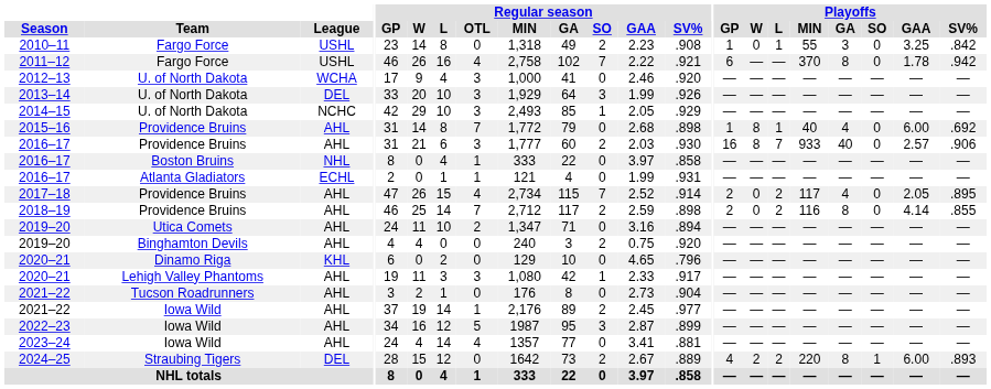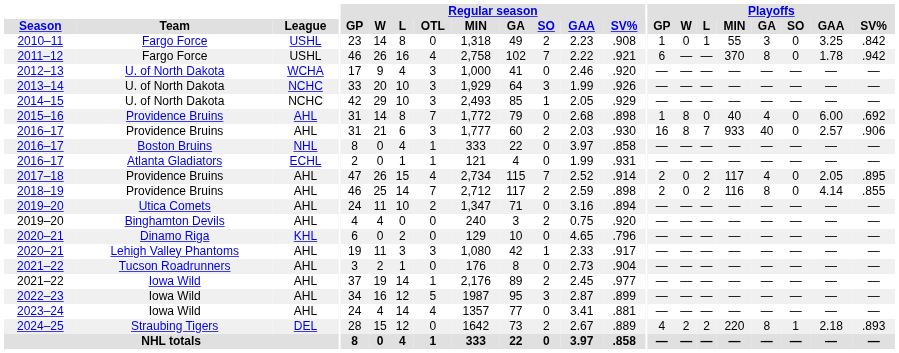 <table border="0" cellpadding="1" cellspacing="0" style="text-align:center; width:75%;">
 <tr bgcolor="#e0e0e0">
 <th colspan="3" bgcolor="#ffffff"></th>
 <th rowspan="99" bgcolor="#ffffff"></th>
 <th colspan="9" bgcolor="#e0e0e0"><a href='#'>Regular season</a></th>
 <th rowspan="99" bgcolor="#ffffff"></th>
 <th colspan="8" bgcolor="#e0e0e0"><a href='#'>Playoffs</a></th>
 </tr>
 <tr bgcolor="#e0e0e0">
 <th><a href='#'>Season</a></th>
 <th>Team</th>
 <th>League</th>
 <th>GP</th>
 <th>W</th>
 <th>L</th>
 <th>OTL</th>
 <th>MIN</th>
 <th>GA</th>
 <th><a href='#'>SO</a></th>
 <th><a href='#'>GAA</a></th>
 <th><a href='#'>SV%</a></th>
 <th>GP</th>
 <th>W</th>
 <th>L</th>
 <th>MIN</th>
 <th>GA</th>
 <th>SO</th>
 <th>GAA</th>
 <th>SV%</th>
 </tr>
 <tr>
 <td><a href='#'>2010–11</a></td>
 <td><a href='#'>Fargo Force</a></td>
 <td><a href='#'>USHL</a></td>
 <td>23</td>
 <td>14</td>
 <td>8</td>
 <td>0</td>
 <td>1,318</td>
 <td>49</td>
 <td>2</td>
 <td>2.23</td>
 <td>.908</td>
 <td>1</td>
 <td>0</td>
 <td>1</td>
 <td>55</td>
 <td>3</td>
 <td>0</td>
 <td>3.25</td>
 <td>.842</td>
 </tr>
 <tr bgcolor="#f0f0f0">
 <td><a href='#'>2011–12</a></td>
 <td>Fargo Force</td>
 <td>USHL</td>
 <td>46</td>
 <td>26</td>
 <td>16</td>
 <td>4</td>
 <td>2,758</td>
 <td>102</td>
 <td>7</td>
 <td>2.22</td>
 <td>.921</td>
 <td>6</td>
 <td>—</td>
 <td>—</td>
 <td>370</td>
 <td>8</td>
 <td>0</td>
 <td>1.78</td>
 <td>.942</td>
 </tr>
 <tr>
 <td><a href='#'>2012–13</a></td>
 <td><a href='#'>U. of North Dakota</a></td>
 <td><a href='#'>WCHA</a></td>
 <td>17</td>
 <td>9</td>
 <td>4</td>
 <td>3</td>
 <td>1,000</td>
 <td>41</td>
 <td>0</td>
 <td>2.46</td>
 <td>.920</td>
 <td>—</td>
 <td>—</td>
 <td>—</td>
 <td>—</td>
 <td>—</td>
 <td>—</td>
 <td>—</td>
 <td>—</td>
 </tr>
 <tr bgcolor="#f0f0f0">
 <td><a href='#'>2013–14</a></td>
 <td>U. of North Dakota</td>
-<td><a href='#'>DEL</a></td>
+<td><a href='#'>NCHC</a></td>
 <td>33</td>
 <td>20</td>
 <td>10</td>
 <td>3</td>
 <td>1,929</td>
 <td>64</td>
 <td>3</td>
 <td>1.99</td>
 <td>.926</td>
 <td>—</td>
 <td>—</td>
 <td>—</td>
 <td>—</td>
 <td>—</td>
 <td>—</td>
 <td>—</td>
 <td>—</td>
 </tr>
 <tr>
 <td><a href='#'>2014–15</a></td>
 <td>U. of North Dakota</td>
 <td>NCHC</td>
 <td>42</td>
 <td>29</td>
 <td>10</td>
 <td>3</td>
 <td>2,493</td>
 <td>85</td>
 <td>1</td>
 <td>2.05</td>
 <td>.929</td>
 <td>—</td>
 <td>—</td>
 <td>—</td>
 <td>—</td>
 <td>—</td>
 <td>—</td>
 <td>—</td>
 <td>—</td>
 </tr>
 <tr bgcolor="#f0f0f0">
 <td><a href='#'>2015–16</a></td>
 <td><a href='#'>Providence Bruins</a></td>
 <td><a href='#'>AHL</a></td>
 <td>31</td>
 <td>14</td>
 <td>8</td>
 <td>7</td>
 <td>1,772</td>
 <td>79</td>
 <td>0</td>
 <td>2.68</td>
 <td>.898</td>
 <td>1</td>
 <td>8</td>
-<td>1</td>
+<td>0</td>
 <td>40</td>
 <td>4</td>
 <td>0</td>
 <td>6.00</td>
 <td>.692</td>
 </tr>
 <tr>
 <td><a href='#'>2016–17</a></td>
 <td>Providence Bruins</td>
 <td>AHL</td>
 <td>31</td>
 <td>21</td>
 <td>6</td>
 <td>3</td>
 <td>1,777</td>
 <td>60</td>
 <td>2</td>
 <td>2.03</td>
 <td>.930</td>
 <td>16</td>
 <td>8</td>
 <td>7</td>
 <td>933</td>
 <td>40</td>
 <td>0</td>
 <td>2.57</td>
 <td>.906</td>
 </tr>
 <tr bgcolor="#f0f0f0">
 <td><a href='#'>2016–17</a></td>
 <td><a href='#'>Boston Bruins</a></td>
 <td><a href='#'>NHL</a></td>
 <td>8</td>
 <td>0</td>
 <td>4</td>
 <td>1</td>
 <td>333</td>
 <td>22</td>
 <td>0</td>
 <td>3.97</td>
 <td>.858</td>
 <td>—</td>
 <td>—</td>
 <td>—</td>
 <td>—</td>
 <td>—</td>
 <td>—</td>
 <td>—</td>
 <td>—</td>
 </tr>
 <tr>
 <td><a href='#'>2016–17</a></td>
 <td><a href='#'>Atlanta Gladiators</a></td>
 <td><a href='#'>ECHL</a></td>
 <td>2</td>
 <td>0</td>
 <td>1</td>
 <td>1</td>
 <td>121</td>
 <td>4</td>
 <td>0</td>
 <td>1.99</td>
 <td>.931</td>
 <td>—</td>
 <td>—</td>
 <td>—</td>
 <td>—</td>
 <td>—</td>
 <td>—</td>
 <td>—</td>
 <td>—</td>
 </tr>
 <tr bgcolor="#f0f0f0">
 <td><a href='#'>2017–18</a></td>
 <td>Providence Bruins</td>
 <td>AHL</td>
 <td>47</td>
 <td>26</td>
 <td>15</td>
 <td>4</td>
 <td>2,734</td>
 <td>115</td>
 <td>7</td>
 <td>2.52</td>
 <td>.914</td>
 <td>2</td>
 <td>0</td>
 <td>2</td>
 <td>117</td>
 <td>4</td>
 <td>0</td>
 <td>2.05</td>
 <td>.895</td>
 </tr>
 <tr>
 <td><a href='#'>2018–19</a></td>
 <td>Providence Bruins</td>
 <td>AHL</td>
 <td>46</td>
 <td>25</td>
 <td>14</td>
 <td>7</td>
 <td>2,712</td>
 <td>117</td>
 <td>2</td>
 <td>2.59</td>
 <td>.898</td>
 <td>2</td>
 <td>0</td>
 <td>2</td>
 <td>116</td>
 <td>8</td>
 <td>0</td>
 <td>4.14</td>
 <td>.855</td>
 </tr>
 <tr bgcolor="#f0f0f0">
 <td><a href='#'>2019–20</a></td>
 <td><a href='#'>Utica Comets</a></td>
 <td>AHL</td>
 <td>24</td>
 <td>11</td>
 <td>10</td>
 <td>2</td>
 <td>1,347</td>
 <td>71</td>
 <td>0</td>
 <td>3.16</td>
 <td>.894</td>
 <td>—</td>
 <td>—</td>
 <td>—</td>
 <td>—</td>
 <td>—</td>
 <td>—</td>
 <td>—</td>
 <td>—</td>
 </tr>
 <tr>
 <td>2019–20</td>
 <td><a href='#'>Binghamton Devils</a></td>
 <td>AHL</td>
 <td>4</td>
 <td>4</td>
 <td>0</td>
 <td>0</td>
 <td>240</td>
 <td>3</td>
 <td>2</td>
 <td>0.75</td>
 <td>.920</td>
 <td>—</td>
 <td>—</td>
 <td>—</td>
 <td>—</td>
 <td>—</td>
 <td>—</td>
 <td>—</td>
 <td>—</td>
 </tr>
 <tr bgcolor="#f0f0f0">
 <td><a href='#'>2020–21</a></td>
 <td><a href='#'>Dinamo Riga</a></td>
 <td><a href='#'>KHL</a></td>
 <td>6</td>
 <td>0</td>
 <td>2</td>
 <td>0</td>
 <td>129</td>
 <td>10</td>
 <td>0</td>
 <td>4.65</td>
 <td>.796</td>
 <td>—</td>
 <td>—</td>
 <td>—</td>
 <td>—</td>
 <td>—</td>
 <td>—</td>
 <td>—</td>
 <td>—</td>
 </tr>
 <tr>
 <td><a href='#'>2020–21</a></td>
 <td><a href='#'>Lehigh Valley Phantoms</a></td>
 <td>AHL</td>
 <td>19</td>
 <td>11</td>
 <td>3</td>
 <td>3</td>
 <td>1,080</td>
 <td>42</td>
 <td>1</td>
 <td>2.33</td>
 <td>.917</td>
 <td>—</td>
 <td>—</td>
 <td>—</td>
 <td>—</td>
 <td>—</td>
 <td>—</td>
 <td>—</td>
 <td>—</td>
 </tr>
 <tr bgcolor="#f0f0f0">
 <td><a href='#'>2021–22</a></td>
 <td><a href='#'>Tucson Roadrunners</a></td>
 <td>AHL</td>
 <td>3</td>
 <td>2</td>
 <td>1</td>
 <td>0</td>
 <td>176</td>
 <td>8</td>
 <td>0</td>
 <td>2.73</td>
 <td>.904</td>
 <td>—</td>
 <td>—</td>
 <td>—</td>
 <td>—</td>
 <td>—</td>
 <td>—</td>
 <td>—</td>
 <td>—</td>
 </tr>
 <tr>
 <td>2021–22</td>
 <td><a href='#'>Iowa Wild</a></td>
 <td>AHL</td>
 <td>37</td>
 <td>19</td>
 <td>14</td>
 <td>1</td>
 <td>2,176</td>
 <td>89</td>
 <td>2</td>
 <td>2.45</td>
 <td>.977</td>
 <td>—</td>
 <td>—</td>
 <td>—</td>
 <td>—</td>
 <td>—</td>
 <td>—</td>
 <td>—</td>
 <td>—</td>
 </tr>
 <tr bgcolor="#f0f0f0">
 <td><a href='#'>2022–23</a></td>
 <td>Iowa Wild</td>
 <td>AHL</td>
 <td>34</td>
 <td>16</td>
 <td>12</td>
 <td>5</td>
 <td>1987</td>
 <td>95</td>
 <td>3</td>
 <td>2.87</td>
 <td>.899</td>
 <td>—</td>
 <td>—</td>
 <td>—</td>
 <td>—</td>
 <td>—</td>
 <td>—</td>
 <td>—</td>
 <td>—</td>
 </tr>
 <tr>
 <td><a href='#'>2023–24</a></td>
 <td>Iowa Wild</td>
 <td>AHL</td>
 <td>24</td>
 <td>4</td>
 <td>14</td>
 <td>4</td>
 <td>1357</td>
 <td>77</td>
 <td>0</td>
 <td>3.41</td>
 <td>.881</td>
 <td>—</td>
 <td>—</td>
 <td>—</td>
 <td>—</td>
 <td>—</td>
 <td>—</td>
 <td>—</td>
 <td>—</td>
 </tr>
 <tr bgcolor="#f0f0f0">
 <td><a href='#'>2024–25</a></td>
 <td><a href='#'>Straubing Tigers</a></td>
 <td><a href='#'>DEL</a></td>
 <td>28</td>
 <td>15</td>
 <td>12</td>
 <td>0</td>
 <td>1642</td>
 <td>73</td>
 <td>2</td>
 <td>2.67</td>
 <td>.889</td>
 <td>4</td>
 <td>2</td>
 <td>2</td>
 <td>220</td>
 <td>8</td>
 <td>1</td>
-<td>6.00</td>
+<td>2.18</td>
 <td>.893</td>
 </tr>
 <tr bgcolor="#e0e0e0">
 <th colspan="3">NHL totals</th>
 <th>8</th>
 <th>0</th>
 <th>4</th>
 <th>1</th>
 <th>333</th>
 <th>22</th>
 <th>0</th>
 <th>3.97</th>
 <th>.858</th>
 <th>—</th>
 <th>—</th>
 <th>—</th>
 <th>—</th>
 <th>—</th>
 <th>—</th>
 <th>—</th>
 <th>—</th>
 </tr>
 </table>
